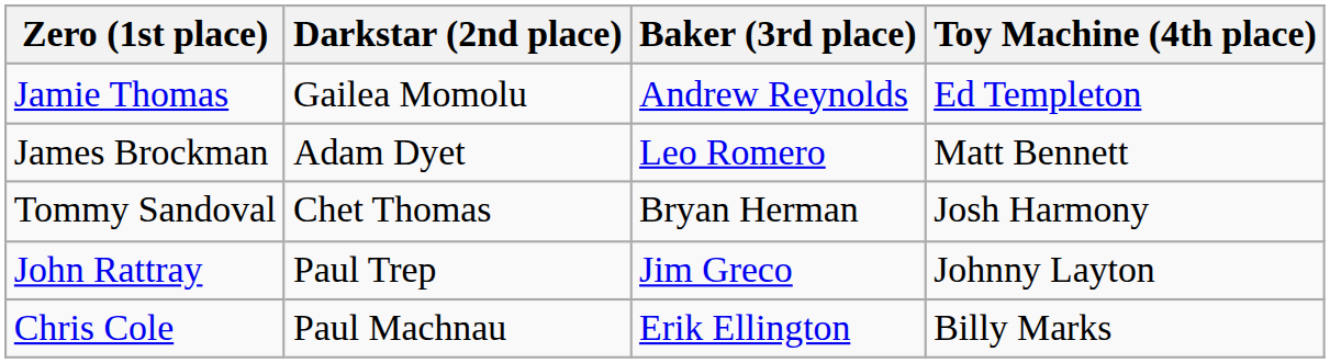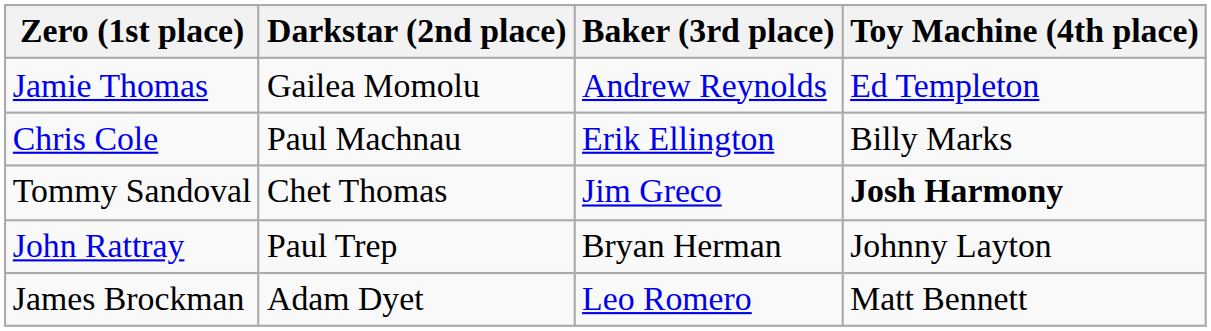 <table class="wikitable">
 <tr>
 <th>Zero (1st place)</th>
 <th>Darkstar (2nd place)</th>
 <th>Baker (3rd place)</th>
 <th>Toy Machine (4th place)</th>
 </tr>
 <tr>
 <td><a href='#'>Jamie Thomas</a></td>
 <td>Gailea Momolu</td>
 <td><a href='#'>Andrew Reynolds</a></td>
 <td><a href='#'>Ed Templeton</a></td>
 </tr>
 <tr>
+<td><a href='#'>Chris Cole</a></td>
+<td>Paul Machnau</td>
+<td><a href='#'>Erik Ellington</a></td>
+<td>Billy Marks</td>
+</tr>
+<tr>
+<td>Tommy Sandoval</td>
+<td>Chet Thomas</td>
+<td><a href='#'>Jim Greco</a></td>
+<td><strong>Josh Harmony</strong></td>
+</tr>
+<tr>
+<td><a href='#'>John Rattray</a></td>
+<td>Paul Trep</td>
+<td>Bryan Herman</td>
+<td>Johnny Layton</td>
+</tr>
+<tr>
 <td>James Brockman</td>
 <td>Adam Dyet</td>
 <td><a href='#'>Leo Romero</a></td>
 <td>Matt Bennett</td>
 </tr>
-<tr>
-<td>Tommy Sandoval</td>
-<td>Chet Thomas</td>
-<td>Bryan Herman</td>
-<td>Josh Harmony</td>
-</tr>
-<tr>
-<td><a href='#'>John Rattray</a></td>
-<td>Paul Trep</td>
-<td><a href='#'>Jim Greco</a></td>
-<td>Johnny Layton</td>
-</tr>
-<tr>
-<td><a href='#'>Chris Cole</a></td>
-<td>Paul Machnau</td>
-<td><a href='#'>Erik Ellington</a></td>
-<td>Billy Marks</td>
-</tr>
 </table>
